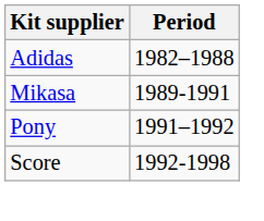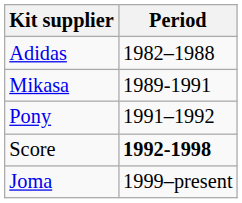 <table class="wikitable" style="text-align:left;">
 <tr>
 <th>Kit supplier</th>
 <th>Period</th>
 </tr>
 <tr>
 <td> <a href='#'>Adidas</a></td>
 <td>1982–1988</td>
 </tr>
 <tr>
 <td> <a href='#'>Mikasa</a></td>
 <td>1989-1991</td>
 </tr>
 <tr>
 <td> <a href='#'>Pony</a></td>
 <td>1991–1992</td>
 </tr>
 <tr>
 <td> Score</td>
-<td>1992-1998</td>
+<td><strong>1992-1998</strong></td>
+</tr>
+<tr>
+<td> <a href='#'>Joma</a></td>
+<td>1999–present</td>
 </tr>
 </table>
